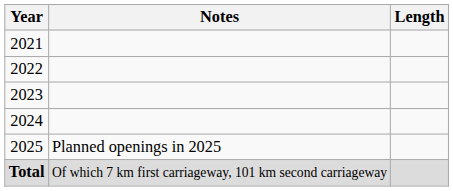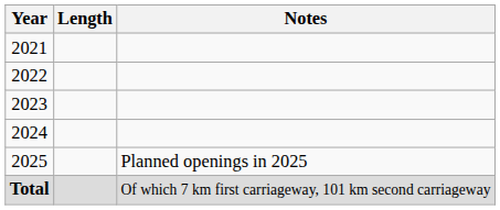 <table class="wikitable" style="text-align: center; margin-left: auto; margin-right: auto; border: none;">
 <tr>
 <th>Year</th>
+<th>Length</th>
 <th>Notes</th>
-<th>Length</th>
 </tr>
 <tr>
 <td>2021</td>
+<td><strong></strong> </td>
 <td style="text-align: left"></td>
-<td><strong></strong> </td>
 </tr>
 <tr>
 <td>2022</td>
+<td><strong></strong></td>
 <td style="text-align: left"></td>
-<td><strong></strong></td>
 </tr>
 <tr>
 <td>2023</td>
+<td><strong></strong></td>
 <td style="text-align: left"></td>
-<td><strong></strong></td>
 </tr>
 <tr>
 <td>2024</td>
+<td><strong></strong></td>
 <td style="text-align: left"></td>
-<td><strong></strong></td>
 </tr>
 <tr>
 <td>2025</td>
+<td><strong></strong></td>
 <td style="text-align: left">Planned openings in 2025</td>
-<td><strong></strong></td>
 </tr>
 <tr>
 <td bgcolor="#DCDCDC"><strong>Total</strong></td>
+<td bgcolor="#DCDCDC"><strong></strong></td>
 <td bgcolor="#DCDCDC" style="text-align: left;"><small>Of which 7 km first carriageway, 101 km second carriageway</small></td>
-<td bgcolor="#DCDCDC"><strong></strong></td>
 </tr>
 </table>
